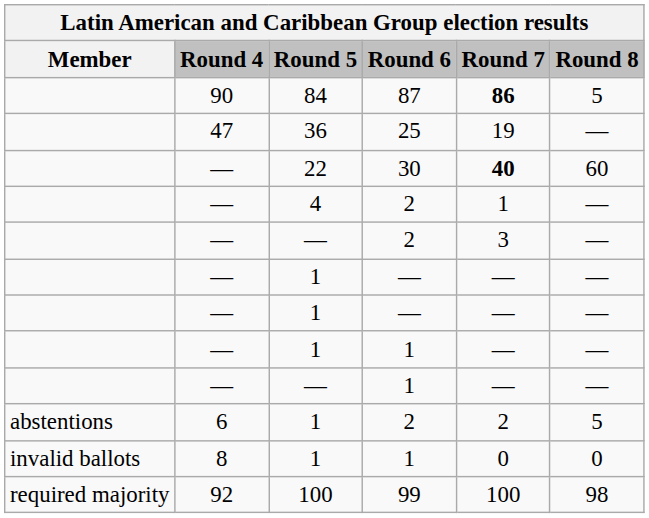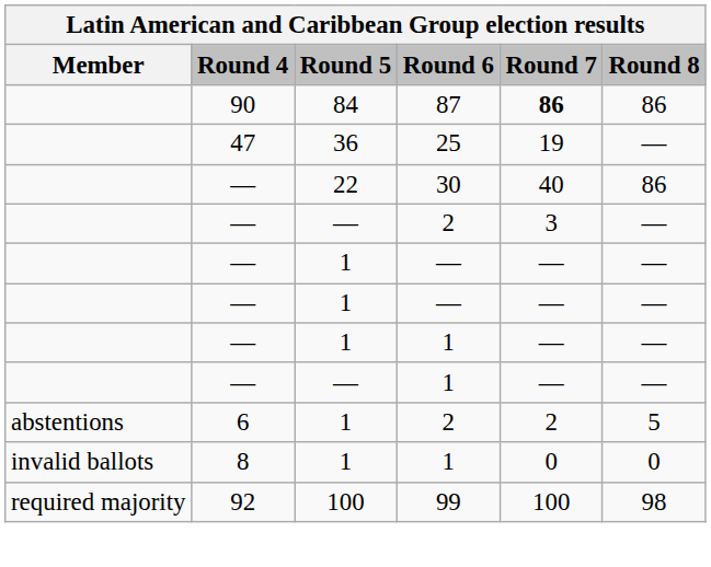 <table class="wikitable collapsible">
 <tr>
 <th colspan="6">Latin American and Caribbean Group election results</th>
 </tr>
 <tr>
 <th>Member</th>
 <td style="background:silver;"><strong>Round 4</strong></td>
 <td style="background:silver;"><strong>Round 5</strong></td>
 <td style="background:silver;"><strong>Round 6</strong></td>
 <td style="background:silver;"><strong>Round 7</strong></td>
 <td style="background:silver;"><strong>Round 8</strong></td>
 </tr>
 <tr>
 <td></td>
 <td style="text-align:center;">90</td>
 <td style="text-align:center;">84</td>
 <td style="text-align:center;">87</td>
 <td style="text-align:center;"><strong>86</strong></td>
-<td style="text-align:center;">5</td>
+<td style="text-align:center;">86</td>
 </tr>
 <tr>
 <td></td>
 <td style="text-align:center;">47</td>
 <td style="text-align:center;">36</td>
 <td style="text-align:center;">25</td>
 <td style="text-align:center;">19</td>
 <td style="text-align:center;">—</td>
 </tr>
 <tr>
 <td></td>
 <td style="text-align:center;">—</td>
 <td style="text-align:center;">22</td>
 <td style="text-align:center;">30</td>
-<td style="text-align:center;"><strong>40</strong></td>
-<td style="text-align:center;">60</td>
-</tr>
-<tr>
-<td></td>
-<td style="text-align:center;">—</td>
-<td style="text-align:center;">4</td>
-<td style="text-align:center;">2</td>
-<td style="text-align:center;">1</td>
-<td style="text-align:center;">—</td>
+<td style="text-align:center;">40</td>
+<td style="text-align:center;">86</td>
 </tr>
 <tr>
 <td></td>
 <td style="text-align:center;">—</td>
 <td style="text-align:center;">—</td>
 <td style="text-align:center;">2</td>
 <td style="text-align:center;">3</td>
 <td style="text-align:center;">—</td>
 </tr>
 <tr>
 <td></td>
 <td style="text-align:center;">—</td>
 <td style="text-align:center;">1</td>
 <td style="text-align:center;">—</td>
 <td style="text-align:center;">—</td>
 <td style="text-align:center;">—</td>
 </tr>
 <tr>
 <td></td>
 <td style="text-align:center;">—</td>
 <td style="text-align:center;">1</td>
 <td style="text-align:center;">—</td>
 <td style="text-align:center;">—</td>
 <td style="text-align:center;">—</td>
 </tr>
 <tr>
 <td></td>
 <td style="text-align:center;">—</td>
 <td style="text-align:center;">1</td>
 <td style="text-align:center;">1</td>
 <td style="text-align:center;">—</td>
 <td style="text-align:center;">—</td>
 </tr>
 <tr>
 <td></td>
 <td style="text-align:center;">—</td>
 <td style="text-align:center;">—</td>
 <td style="text-align:center;">1</td>
 <td style="text-align:center;">—</td>
 <td style="text-align:center;">—</td>
 </tr>
 <tr>
 <td>abstentions</td>
 <td style="text-align:center;">6</td>
 <td style="text-align:center;">1</td>
 <td style="text-align:center;">2</td>
 <td style="text-align:center;">2</td>
 <td style="text-align:center;">5</td>
 </tr>
 <tr>
 <td>invalid ballots</td>
 <td style="text-align:center;">8</td>
 <td style="text-align:center;">1</td>
 <td style="text-align:center;">1</td>
 <td style="text-align:center;">0</td>
 <td style="text-align:center;">0</td>
 </tr>
 <tr>
 <td>required majority</td>
 <td style="text-align:center;">92</td>
 <td style="text-align:center;">100</td>
 <td style="text-align:center;">99</td>
 <td style="text-align:center;">100</td>
 <td style="text-align:center;">98</td>
 </tr>
 </table>
